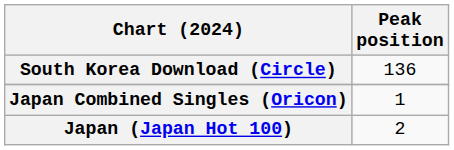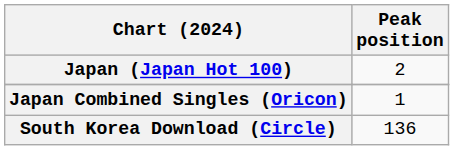 <table class="wikitable sortable plainrowheaders" style="text-align:center">
 <tr>
 <th scope="col">Chart (2024)</th>
 <th scope="col">Peak<br>position</th>
 </tr>
 <tr>
-<th scope="row">South Korea Download (<a href='#'>Circle</a>)</th>
-<td>136</td>
+<th scope="row">Japan (<a href='#'>Japan Hot 100</a>)</th>
+<td>2</td>
 </tr>
 <tr>
 </tr>
 <tr>
 <th scope="row">Japan Combined Singles (<a href='#'>Oricon</a>)</th>
 <td>1</td>
 </tr>
 <tr>
-<th scope="row">Japan (<a href='#'>Japan Hot 100</a>)</th>
-<td>2</td>
+<th scope="row">South Korea Download (<a href='#'>Circle</a>)</th>
+<td>136</td>
 </tr>
 </table>
